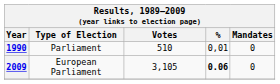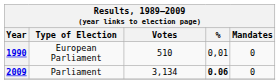 <table class="wikitable">
 <tr>
 <th colspan="9"><strong>Results, 1989–2009<br><small>(year links to election page)</small></strong></th>
 </tr>
 <tr>
 <th style="width: 20px">Year</th>
 <th style="width:140px">Type of Election</th>
 <th style="width:120px">Votes</th>
 <th style="width: 20px">%</th>
 <th style="width: 20px">Mandates</th>
 </tr>
 <tr>
 <th><a href='#'>1990</a></th>
-<td style="text-align:center">Parliament</td>
+<td style="text-align:center">European Parliament</td>
 <td style="text-align:center">510</td>
 <td style="text-align:center">0,01</td>
 <td style="text-align:center">0</td>
 </tr>
 <tr>
 <th><a href='#'>2009</a></th>
-<td style="text-align:center">European Parliament</td>
-<td style="text-align:center">3,105</td>
+<td style="text-align:center">Parliament</td>
+<td style="text-align:center">3,134</td>
 <td style="text-align:center"><strong>0.06</strong></td>
 <td style="text-align:center">0</td>
 </tr>
 <tr>
 </tr>
 <tr>
 </tr>
 </table>
